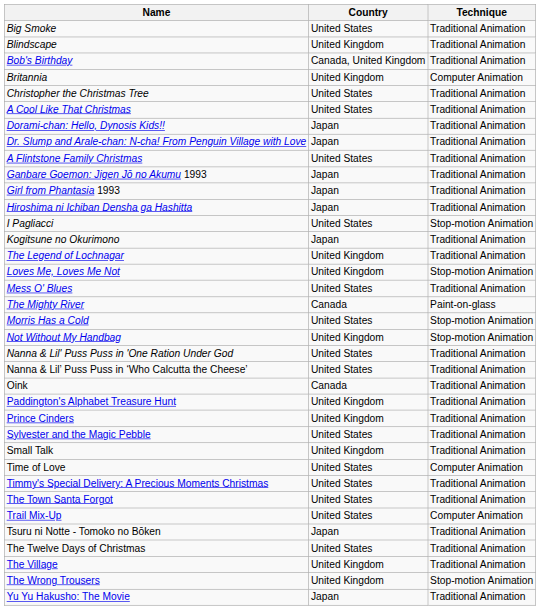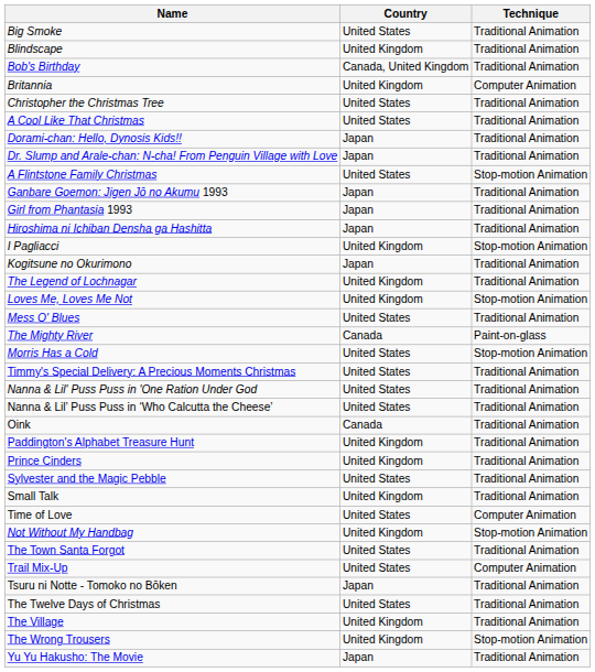 <table class="wikitable sortable">
 <tr>
 <th>Name</th>
 <th>Country</th>
 <th>Technique</th>
 </tr>
 <tr>
 <td><em>Big Smoke</em></td>
 <td>United States</td>
 <td>Traditional Animation</td>
 </tr>
 <tr>
 <td><em>Blindscape</em></td>
 <td>United Kingdom</td>
 <td>Traditional Animation</td>
 </tr>
 <tr>
 <td><em><a href='#'>Bob's Birthday</a></em></td>
 <td>Canada, United Kingdom</td>
 <td>Traditional Animation</td>
 </tr>
 <tr>
 <td><em>Britannia</em></td>
 <td>United Kingdom</td>
 <td>Computer Animation</td>
 </tr>
 <tr>
 <td><em>Christopher the Christmas Tree</em></td>
 <td>United States</td>
 <td>Traditional Animation</td>
 </tr>
 <tr>
 <td><em><a href='#'>A Cool Like That Christmas</a></em></td>
 <td>United States</td>
 <td>Traditional Animation</td>
 </tr>
 <tr>
 <td><em><a href='#'>Dorami-chan: Hello, Dynosis Kids!!</a></em></td>
 <td>Japan</td>
 <td>Traditional Animation</td>
 </tr>
 <tr>
 <td><em><a href='#'>Dr. Slump and Arale-chan: N-cha! From Penguin Village with Love</a></em></td>
 <td>Japan</td>
 <td>Traditional Animation</td>
 </tr>
 <tr>
 <td><em><a href='#'>A Flintstone Family Christmas</a></em></td>
 <td>United States</td>
-<td>Traditional Animation</td>
+<td>Stop-motion Animation</td>
 </tr>
 <tr>
 <td><em><a href='#'>Ganbare Goemon: Jigen Jō no Akumu</a></em> 1993</td>
 <td>Japan</td>
 <td>Traditional Animation</td>
 </tr>
 <tr>
 <td><em><a href='#'>Girl from Phantasia</a></em> 1993</td>
 <td>Japan</td>
 <td>Traditional Animation</td>
 </tr>
 <tr>
 <td><em><a href='#'>Hiroshima ni Ichiban Densha ga Hashitta</a></em></td>
 <td>Japan</td>
 <td>Traditional Animation</td>
 </tr>
 <tr>
 <td><em>I Pagliacci</em></td>
-<td>United States</td>
+<td>United Kingdom</td>
 <td>Stop-motion Animation</td>
 </tr>
 <tr>
 <td><em>Kogitsune no Okurimono</em></td>
 <td>Japan</td>
 <td>Traditional Animation</td>
 </tr>
 <tr>
 <td><em><a href='#'>The Legend of Lochnagar</a></em></td>
 <td>United Kingdom</td>
 <td>Traditional Animation</td>
 </tr>
 <tr>
 <td><em><a href='#'>Loves Me, Loves Me Not</a></em></td>
 <td>United Kingdom</td>
 <td>Stop-motion Animation</td>
 </tr>
 <tr>
 <td><em><a href='#'>Mess O' Blues</a></em></td>
 <td>United States</td>
 <td>Traditional Animation</td>
 </tr>
 <tr>
 <td><em><a href='#'>The Mighty River</a></em></td>
 <td>Canada</td>
 <td>Paint-on-glass</td>
 </tr>
 <tr>
 <td><em><a href='#'>Morris Has a Cold</a></em></td>
 <td>United States</td>
 <td>Stop-motion Animation</td>
 </tr>
 <tr>
-<td><em><a href='#'>Not Without My Handbag</a></em></td>
-<td>United Kingdom</td>
-<td>Stop-motion Animation</td>
+<td></em><a href='#'>Timmy's Special Delivery: A Precious Moments Christmas</a><em></td>
+<td>United States</td>
+<td>Traditional Animation</td>
 </tr>
 <tr>
 <td><em>Nanna & Lil' Puss Puss in 'One Ration Under God<strong></td>
 <td>United States</td>
 <td>Traditional Animation</td>
 </tr>
 <tr>
 <td></em>Nanna & Lil’ Puss Puss in ‘Who Calcutta the Cheese’<em></td>
 <td>United States</td>
 <td>Traditional Animation</td>
 </tr>
 <tr>
 <td></em>Oink<em></td>
 <td>Canada</td>
 <td>Traditional Animation</td>
 </tr>
 <tr>
 <td></em><a href='#'>Paddington's Alphabet Treasure Hunt</a><em></td>
 <td>United Kingdom</td>
 <td>Traditional Animation</td>
 </tr>
 <tr>
 <td></em><a href='#'>Prince Cinders</a><em></td>
 <td>United Kingdom</td>
 <td>Traditional Animation</td>
 </tr>
 <tr>
 <td></em><a href='#'>Sylvester and the Magic Pebble</a><em></td>
 <td>United States</td>
 <td>Traditional Animation</td>
 </tr>
 <tr>
 <td></em>Small Talk<em></td>
 <td>United Kingdom</td>
 <td>Traditional Animation</td>
 </tr>
 <tr>
 <td></em>Time of Love<em></td>
 <td>United States</td>
 <td>Computer Animation</td>
 </tr>
 <tr>
-<td></em><a href='#'>Timmy's Special Delivery: A Precious Moments Christmas</a><em></td>
-<td>United States</td>
-<td>Traditional Animation</td>
+<td><em><a href='#'>Not Without My Handbag</a></em></td>
+<td>United Kingdom</td>
+<td>Stop-motion Animation</td>
 </tr>
 <tr>
 <td></em><a href='#'>The Town Santa Forgot</a><em></td>
 <td>United States</td>
 <td>Traditional Animation</td>
 </tr>
 <tr>
 <td></em><a href='#'>Trail Mix-Up</a><em></td>
 <td>United States</td>
 <td>Computer Animation</td>
 </tr>
 <tr>
 <td></em>Tsuru ni Notte - Tomoko no Bōken<em></td>
 <td>Japan</td>
 <td>Traditional Animation</td>
 </tr>
 <tr>
 <td></em>The Twelve Days of Christmas<em></td>
 <td>United States</td>
 <td>Traditional Animation</td>
 </tr>
 <tr>
 <td></em><a href='#'>The Village</a><em></td>
 <td>United Kingdom</td>
 <td>Traditional Animation</td>
 </tr>
 <tr>
 <td></em><a href='#'>The Wrong Trousers</a><em></td>
 <td>United Kingdom</td>
 <td>Stop-motion Animation</td>
 </tr>
 <tr>
 <td></em><a href='#'>Yu Yu Hakusho: The Movie</a><em></td>
 <td>Japan</td>
 <td>Traditional Animation</td>
 </tr>
 </table>
